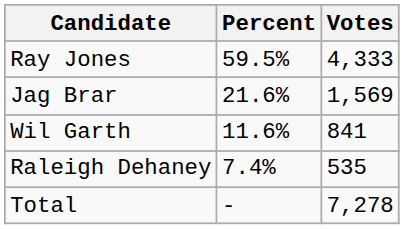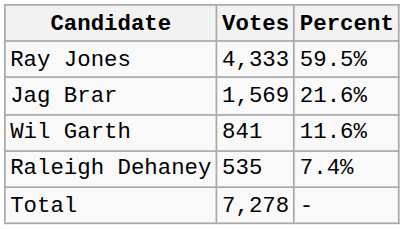 <table class="wikitable">
 <tr>
 <th>Candidate</th>
+<th>Votes</th>
 <th>Percent</th>
-<th>Votes</th>
 </tr>
 <tr>
 <td>Ray Jones</td>
+<td>4,333</td>
 <td>59.5%</td>
-<td>4,333</td>
 </tr>
 <tr>
 <td>Jag Brar</td>
+<td>1,569</td>
 <td>21.6%</td>
-<td>1,569</td>
 </tr>
 <tr>
 <td>Wil Garth</td>
+<td>841</td>
 <td>11.6%</td>
-<td>841</td>
 </tr>
 <tr>
 <td>Raleigh Dehaney</td>
+<td>535</td>
 <td>7.4%</td>
-<td>535</td>
 </tr>
 <tr>
 <td>Total</td>
+<td>7,278</td>
 <td>-</td>
-<td>7,278</td>
 </tr>
 </table>
